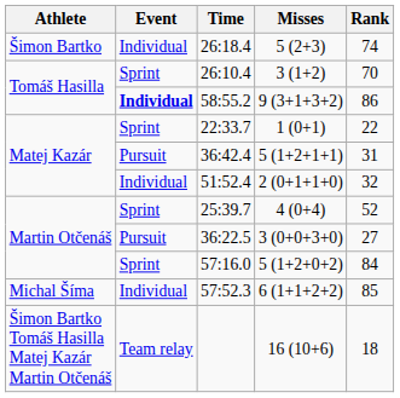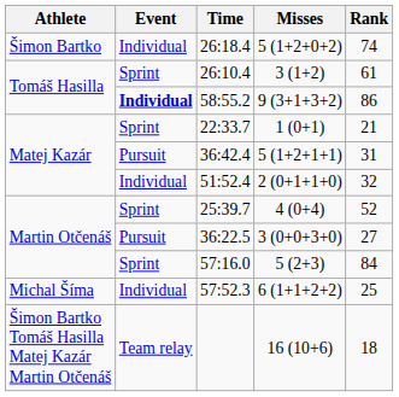 <table class="wikitable" style="font-size:90%">
 <tr>
 <th>Athlete</th>
 <th>Event</th>
 <th>Time</th>
 <th>Misses</th>
 <th>Rank</th>
 </tr>
 <tr align=center>
 <td align=left><a href='#'>Šimon Bartko</a></td>
 <td align=left><a href='#'>Individual</a></td>
 <td>26:18.4</td>
-<td>5 (2+3)</td>
+<td>5 (1+2+0+2)</td>
 <td>74</td>
 </tr>
 <tr align=center>
 <td align=left rowspan=2><a href='#'>Tomáš Hasilla</a></td>
 <td align=left><a href='#'>Sprint</a></td>
 <td>26:10.4</td>
 <td>3 (1+2)</td>
-<td>70</td>
+<td>61</td>
 </tr>
 <tr align=center>
 <td align=left><strong><a href='#'>Individual</a></strong></td>
 <td>58:55.2</td>
 <td>9 (3+1+3+2)</td>
 <td>86</td>
 </tr>
 <tr align=center>
 <td align=left rowspan=3><a href='#'>Matej Kazár</a></td>
 <td align=left><a href='#'>Sprint</a></td>
 <td>22:33.7</td>
 <td>1 (0+1)</td>
-<td>22</td>
+<td>21</td>
 </tr>
 <tr align=center>
 <td align=left><a href='#'>Pursuit</a></td>
 <td>36:42.4</td>
 <td>5 (1+2+1+1)</td>
 <td>31</td>
 </tr>
 <tr align=center>
 <td align=left><a href='#'>Individual</a></td>
 <td>51:52.4</td>
 <td>2 (0+1+1+0)</td>
 <td>32</td>
 </tr>
 <tr align=center>
 <td align=left rowspan=3><a href='#'>Martin Otčenáš</a></td>
 <td align=left><a href='#'>Sprint</a></td>
 <td>25:39.7</td>
 <td>4 (0+4)</td>
 <td>52</td>
 </tr>
 <tr align=center>
 <td align=left><a href='#'>Pursuit</a></td>
 <td>36:22.5</td>
 <td>3 (0+0+3+0)</td>
 <td>27</td>
 </tr>
 <tr align=center>
 <td align=left><a href='#'>Sprint</a></td>
 <td>57:16.0</td>
-<td>5 (1+2+0+2)</td>
+<td>5 (2+3)</td>
 <td>84</td>
 </tr>
 <tr align=center>
 <td align=left><a href='#'>Michal Šíma</a></td>
 <td align=left><a href='#'>Individual</a></td>
 <td>57:52.3</td>
 <td>6 (1+1+2+2)</td>
-<td>85</td>
+<td>25</td>
 </tr>
 <tr align=center>
 <td align=left><a href='#'>Šimon Bartko</a><br><a href='#'>Tomáš Hasilla</a><br><a href='#'>Matej Kazár</a><br><a href='#'>Martin Otčenáš</a></td>
 <td align=left><a href='#'>Team relay</a></td>
 <td></td>
 <td>16 (10+6)</td>
 <td>18</td>
 </tr>
 </table>
